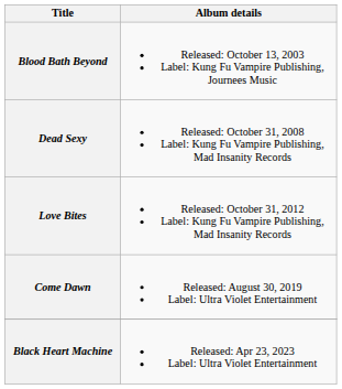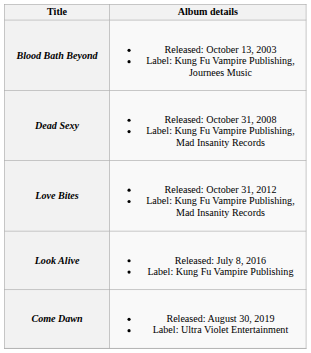 <table class="wikitable plainrowheaders" style="text-align:center;">
 <tr>
 <th scope="col" rowspan="1" style="width:10em;">Title</th>
 <th scope="col" rowspan="1" style="width:19em;">Album details</th>
 </tr>
 <tr>
 <th scope="row"><em>Blood Bath Beyond</em></th>
 <td><br><ul><li>Released: October 13, 2003</li><li>Label: Kung Fu Vampire Publishing, Journees Music</li></ul></td>
 </tr>
 <tr>
 <th scope="row"><em>Dead Sexy</em></th>
 <td><br><ul><li>Released: October 31, 2008</li><li>Label: Kung Fu Vampire Publishing, Mad Insanity Records</li></ul></td>
 </tr>
 <tr>
 <th scope="row"><em>Love Bites</em></th>
 <td><br><ul><li>Released: October 31, 2012</li><li>Label: Kung Fu Vampire Publishing, Mad Insanity Records</li></ul></td>
 </tr>
 <tr>
+<th scope="row"><em>Look Alive</em></th>
+<td><br><ul><li>Released: July 8, 2016</li><li>Label: Kung Fu Vampire Publishing</li></ul></td>
+</tr>
+<tr>
 <th scope="row"><em>Come Dawn</em></th>
 <td><br><ul><li>Released: August 30, 2019</li><li>Label: Ultra Violet Entertainment</li></ul></td>
 </tr>
 <tr>
 </tr>
-<tr>
-<th scope="row"><em>Black Heart Machine</em></th>
-<td><br><ul><li>Released: Apr 23, 2023</li><li>Label: Ultra Violet Entertainment</li></ul></td>
-</tr>
 </table>
